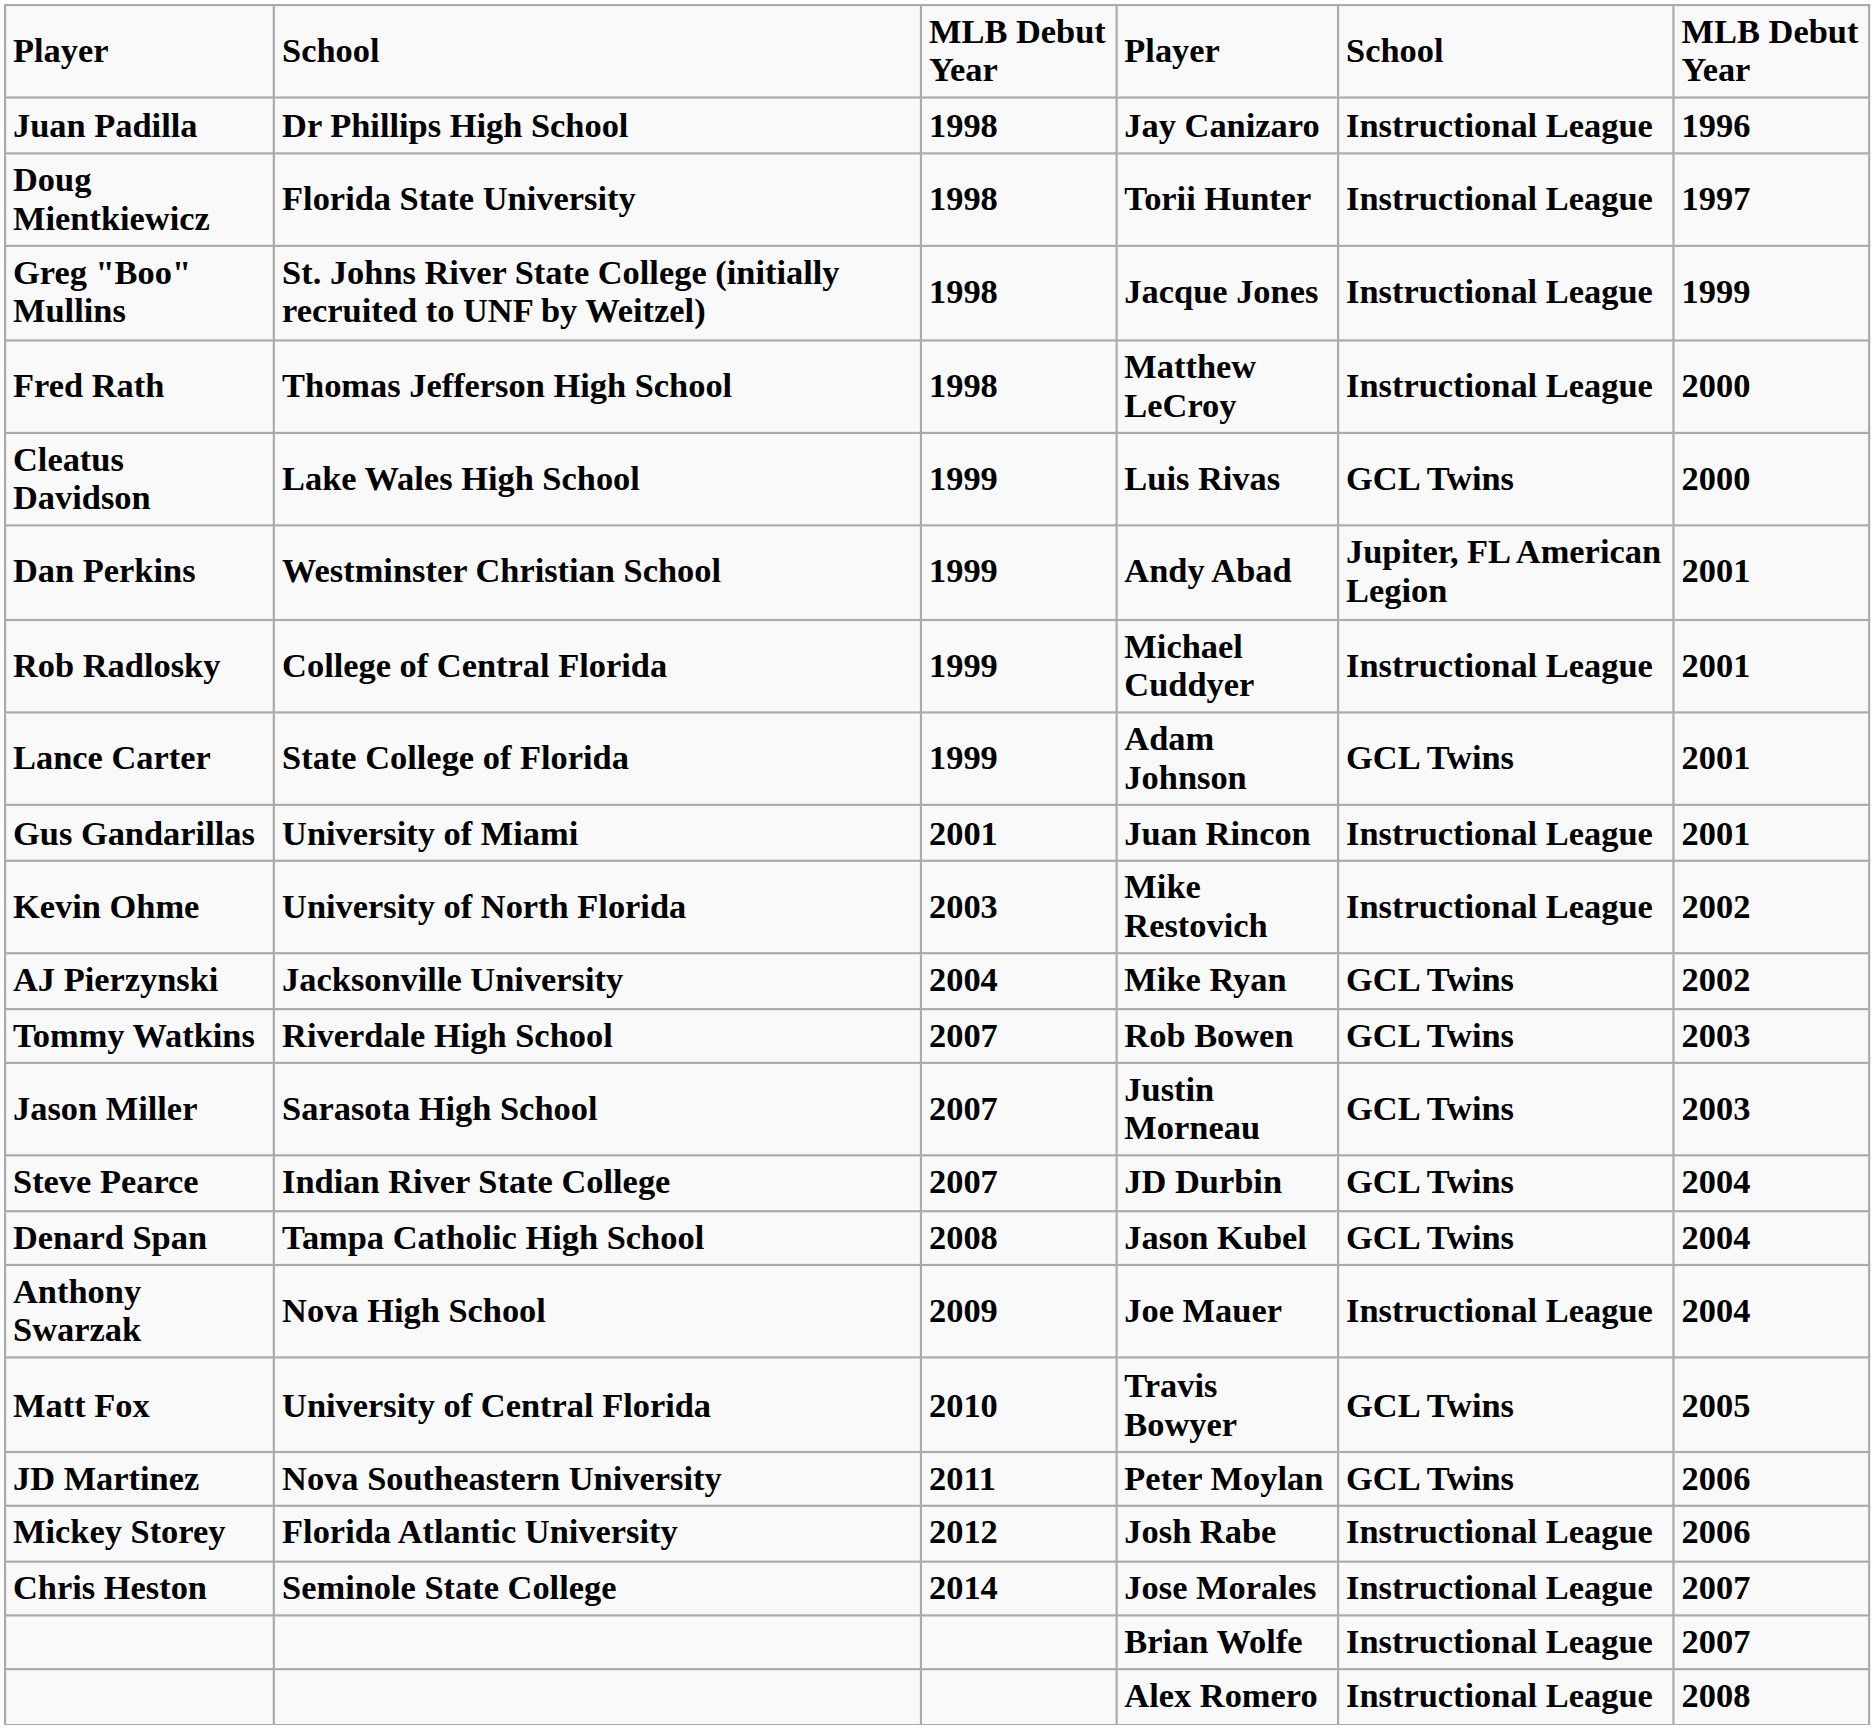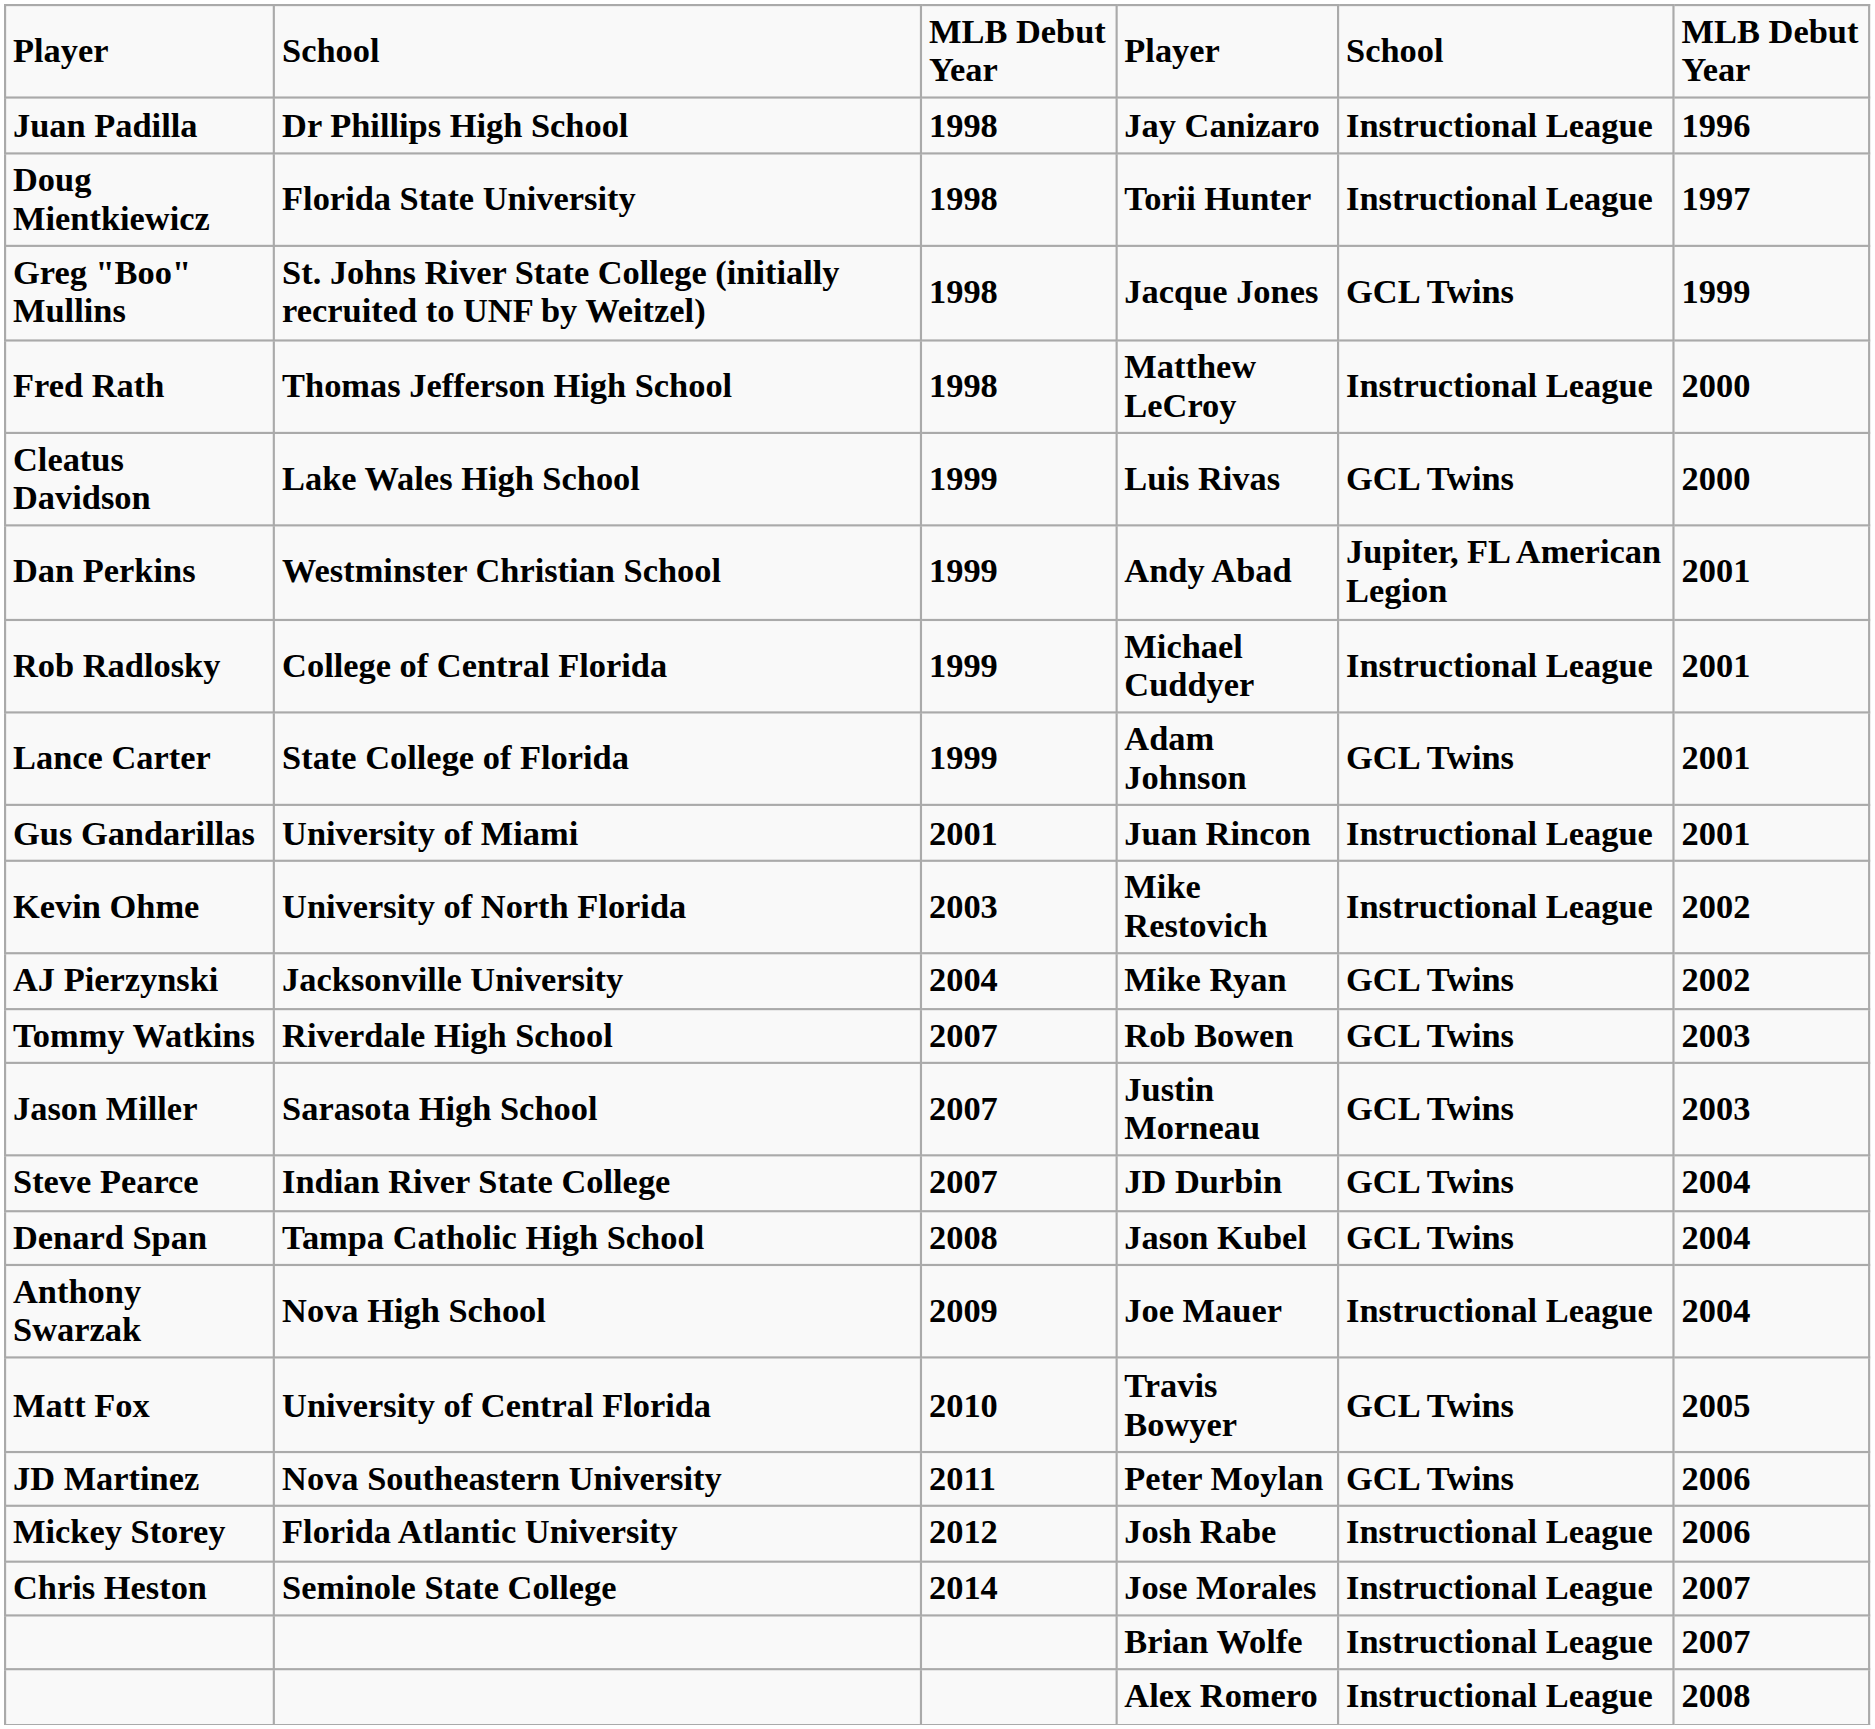 <table class="wikitable mw-collapsible">
 <tr>
 <td><strong>Player</strong></td>
 <td><strong>School</strong></td>
 <td><strong>MLB Debut Year</strong></td>
 <td><strong>Player</strong></td>
 <td><strong>School</strong></td>
 <td><strong>MLB Debut Year</strong></td>
 </tr>
 <tr>
 <td><strong>Juan Padilla</strong></td>
 <td><strong>Dr Phillips High School</strong></td>
 <td><strong>1998</strong></td>
 <td><strong>Jay Canizaro</strong></td>
 <td><strong>Instructional League</strong></td>
 <td><strong>1996</strong></td>
 </tr>
 <tr>
 <td><strong>Doug Mientkiewicz</strong></td>
 <td><strong>Florida State University</strong></td>
 <td><strong>1998</strong></td>
 <td><strong>Torii Hunter</strong></td>
 <td><strong>Instructional League</strong></td>
 <td><strong>1997</strong></td>
 </tr>
 <tr>
 <td><strong>Greg "Boo" Mullins</strong></td>
 <td><strong>St. Johns River State College (initially recruited to UNF by Weitzel)</strong></td>
 <td><strong>1998</strong></td>
 <td><strong>Jacque Jones</strong></td>
-<td><strong>Instructional League</strong></td>
+<td><strong>GCL Twins</strong></td>
 <td><strong>1999</strong></td>
 </tr>
 <tr>
 <td><strong>Fred Rath</strong></td>
 <td><strong>Thomas Jefferson High School</strong></td>
 <td><strong>1998</strong></td>
 <td><strong>Matthew LeCroy</strong></td>
 <td><strong>Instructional League</strong></td>
 <td><strong>2000</strong></td>
 </tr>
 <tr>
 <td><strong>Cleatus Davidson</strong></td>
 <td><strong>Lake Wales High School</strong></td>
 <td><strong>1999</strong></td>
 <td><strong>Luis Rivas</strong></td>
 <td><strong>GCL Twins</strong></td>
 <td><strong>2000</strong></td>
 </tr>
 <tr>
 <td><strong>Dan Perkins</strong></td>
 <td><strong>Westminster Christian School</strong></td>
 <td><strong>1999</strong></td>
 <td><strong>Andy Abad</strong></td>
 <td><strong>Jupiter, FL American Legion</strong></td>
 <td><strong>2001</strong></td>
 </tr>
 <tr>
 <td><strong>Rob Radlosky</strong></td>
 <td><strong>College of Central Florida</strong></td>
 <td><strong>1999</strong></td>
 <td><strong>Michael Cuddyer</strong></td>
 <td><strong>Instructional League</strong></td>
 <td><strong>2001</strong></td>
 </tr>
 <tr>
 <td><strong>Lance Carter</strong></td>
 <td><strong>State College of Florida</strong></td>
 <td><strong>1999</strong></td>
 <td><strong>Adam Johnson</strong></td>
 <td><strong>GCL Twins</strong></td>
 <td><strong>2001</strong></td>
 </tr>
 <tr>
 <td><strong>Gus Gandarillas</strong></td>
 <td><strong>University of Miami</strong></td>
 <td><strong>2001</strong></td>
 <td><strong>Juan Rincon</strong></td>
 <td><strong>Instructional League</strong></td>
 <td><strong>2001</strong></td>
 </tr>
 <tr>
 <td><strong>Kevin Ohme</strong></td>
 <td><strong>University of North Florida</strong></td>
 <td><strong>2003</strong></td>
 <td><strong>Mike Restovich</strong></td>
 <td><strong>Instructional League</strong></td>
 <td><strong>2002</strong></td>
 </tr>
 <tr>
 <td><strong>AJ Pierzynski</strong></td>
 <td><strong>Jacksonville University</strong></td>
 <td><strong>2004</strong></td>
 <td><strong>Mike Ryan</strong></td>
 <td><strong>GCL Twins</strong></td>
 <td><strong>2002</strong></td>
 </tr>
 <tr>
 <td><strong>Tommy Watkins</strong></td>
 <td><strong>Riverdale High School</strong></td>
 <td><strong>2007</strong></td>
 <td><strong>Rob Bowen</strong></td>
 <td><strong>GCL Twins</strong></td>
 <td><strong>2003</strong></td>
 </tr>
 <tr>
 <td><strong>Jason Miller</strong></td>
 <td><strong>Sarasota High School</strong></td>
 <td><strong>2007</strong></td>
 <td><strong>Justin Morneau</strong></td>
 <td><strong>GCL Twins</strong></td>
 <td><strong>2003</strong></td>
 </tr>
 <tr>
 <td><strong>Steve Pearce</strong></td>
 <td><strong>Indian River State College</strong></td>
 <td><strong>2007</strong></td>
 <td><strong>JD Durbin</strong></td>
 <td><strong>GCL Twins</strong></td>
 <td><strong>2004</strong></td>
 </tr>
 <tr>
 <td><strong>Denard Span</strong></td>
 <td><strong>Tampa Catholic High School</strong></td>
 <td><strong>2008</strong></td>
 <td><strong>Jason Kubel</strong></td>
 <td><strong>GCL Twins</strong></td>
 <td><strong>2004</strong></td>
 </tr>
 <tr>
 <td><strong>Anthony Swarzak</strong></td>
 <td><strong>Nova High School</strong></td>
 <td><strong>2009</strong></td>
 <td><strong>Joe Mauer</strong></td>
 <td><strong>Instructional League</strong></td>
 <td><strong>2004</strong></td>
 </tr>
 <tr>
 <td><strong>Matt Fox</strong></td>
 <td><strong>University of Central Florida</strong></td>
 <td><strong>2010</strong></td>
 <td><strong>Travis Bowyer</strong></td>
 <td><strong>GCL Twins</strong></td>
 <td><strong>2005</strong></td>
 </tr>
 <tr>
 <td><strong>JD Martinez</strong></td>
 <td><strong>Nova Southeastern University</strong></td>
 <td><strong>2011</strong></td>
 <td><strong>Peter Moylan</strong></td>
 <td><strong>GCL Twins</strong></td>
 <td><strong>2006</strong></td>
 </tr>
 <tr>
 <td><strong>Mickey Storey</strong></td>
 <td><strong>Florida Atlantic University</strong></td>
 <td><strong>2012</strong></td>
 <td><strong>Josh Rabe</strong></td>
 <td><strong>Instructional League</strong></td>
 <td><strong>2006</strong></td>
 </tr>
 <tr>
 <td><strong>Chris Heston</strong></td>
 <td><strong>Seminole State College</strong></td>
 <td><strong>2014</strong></td>
 <td><strong>Jose Morales</strong></td>
 <td><strong>Instructional League</strong></td>
 <td><strong>2007</strong></td>
 </tr>
 <tr>
 <td></td>
 <td></td>
 <td></td>
 <td><strong>Brian Wolfe</strong></td>
 <td><strong>Instructional League</strong></td>
 <td><strong>2007</strong></td>
 </tr>
 <tr>
 <td></td>
 <td></td>
 <td></td>
 <td><strong>Alex Romero</strong></td>
 <td><strong>Instructional League</strong></td>
 <td><strong>2008</strong></td>
 </tr>
 </table>
